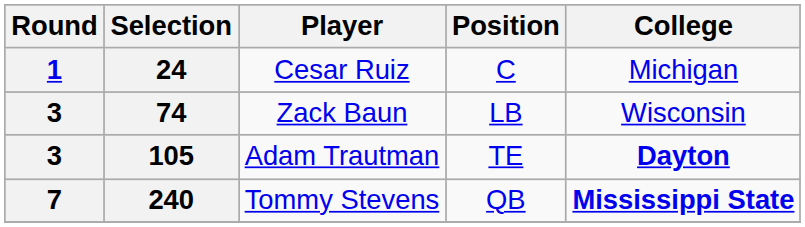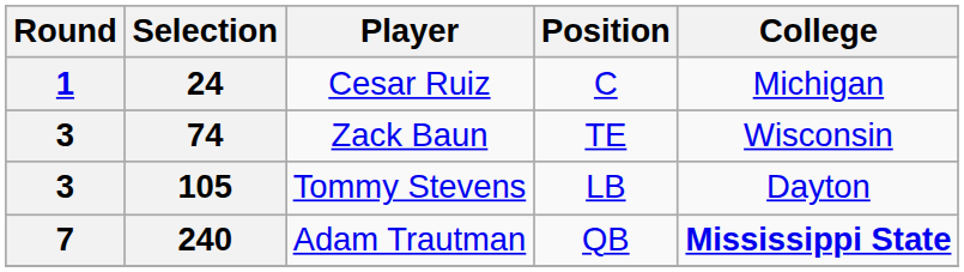 <table class="wikitable" style="text-align:center">
 <tr>
 <th>Round</th>
 <th>Selection</th>
 <th>Player</th>
 <th>Position</th>
 <th>College</th>
 </tr>
 <tr>
 <th><a href='#'>1</a></th>
 <th>24</th>
 <td><a href='#'>Cesar Ruiz</a></td>
 <td><a href='#'>C</a></td>
 <td><a href='#'>Michigan</a></td>
 </tr>
 <tr>
 <th>3</th>
 <th>74</th>
 <td><a href='#'>Zack Baun</a></td>
-<td><a href='#'>LB</a></td>
+<td><a href='#'>TE</a></td>
 <td><a href='#'>Wisconsin</a></td>
 </tr>
 <tr>
 <th>3</th>
 <th>105</th>
-<td><a href='#'>Adam Trautman</a></td>
-<td><a href='#'>TE</a></td>
-<td><strong><a href='#'>Dayton</a></strong></td>
+<td><a href='#'>Tommy Stevens</a></td>
+<td><a href='#'>LB</a></td>
+<td><a href='#'>Dayton</a></td>
 </tr>
 <tr>
 <th>7</th>
 <th>240</th>
-<td><a href='#'>Tommy Stevens</a></td>
+<td><a href='#'>Adam Trautman</a></td>
 <td><a href='#'>QB</a></td>
 <td><strong><a href='#'>Mississippi State</a></strong></td>
 </tr>
 <tr>
 </tr>
 </table>
